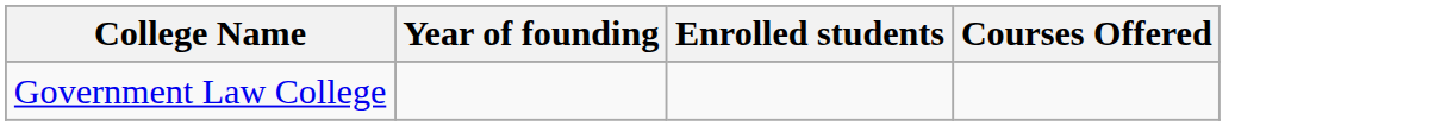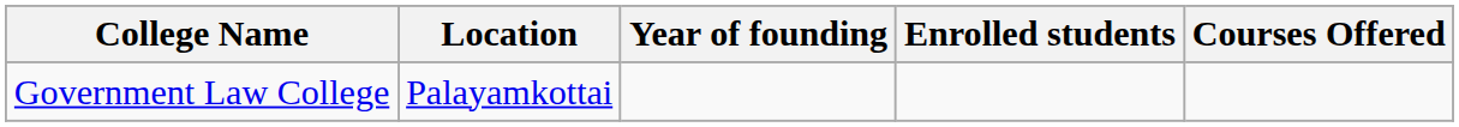 <table class="wikitable">
 <tr>
 <th>College Name</th>
+<th>Location</th>
 <th>Year of founding</th>
 <th>Enrolled students</th>
 <th>Courses Offered</th>
 </tr>
 <tr>
 <td><a href='#'>Government Law College</a></td>
+<td><a href='#'>Palayamkottai</a></td>
 <td></td>
 <td></td>
 <td></td>
 </tr>
 </table>
